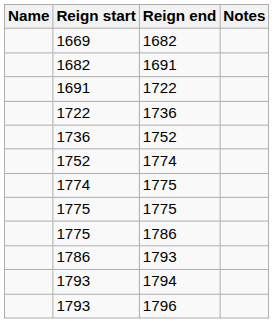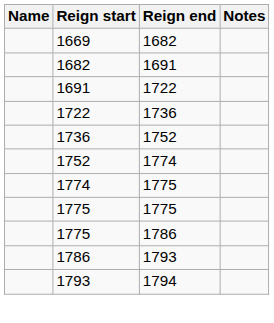 <table class="wikitable">
 <tr>
 <th>Name</th>
 <th>Reign start</th>
 <th>Reign end</th>
 <th>Notes</th>
 </tr>
 <tr>
 <td></td>
 <td>1669</td>
 <td>1682</td>
 <td></td>
 </tr>
 <tr>
 <td></td>
 <td>1682</td>
 <td>1691</td>
 <td></td>
 </tr>
 <tr>
 <td></td>
 <td>1691</td>
 <td>1722</td>
 <td></td>
 </tr>
 <tr>
 <td></td>
 <td>1722</td>
 <td>1736</td>
 <td></td>
 </tr>
 <tr>
 <td></td>
 <td>1736</td>
 <td>1752</td>
 <td></td>
 </tr>
 <tr>
 <td></td>
 <td>1752</td>
 <td>1774</td>
 <td></td>
 </tr>
 <tr>
 <td></td>
 <td>1774</td>
 <td>1775</td>
 <td></td>
 </tr>
 <tr>
 <td></td>
 <td>1775</td>
 <td>1775</td>
 <td></td>
 </tr>
 <tr>
 <td></td>
 <td>1775</td>
 <td>1786</td>
 <td></td>
 </tr>
 <tr>
 <td></td>
 <td>1786</td>
 <td>1793</td>
 <td></td>
 </tr>
 <tr>
 <td></td>
 <td>1793</td>
 <td>1794</td>
 <td></td>
 </tr>
-<tr>
-<td></td>
-<td>1793</td>
-<td>1796</td>
-<td></td>
-</tr>
 </table>
